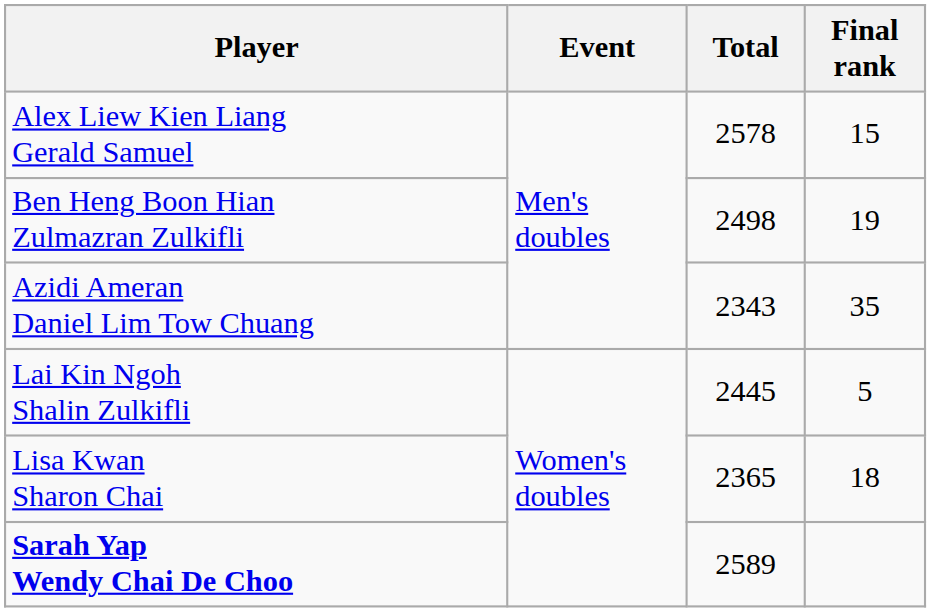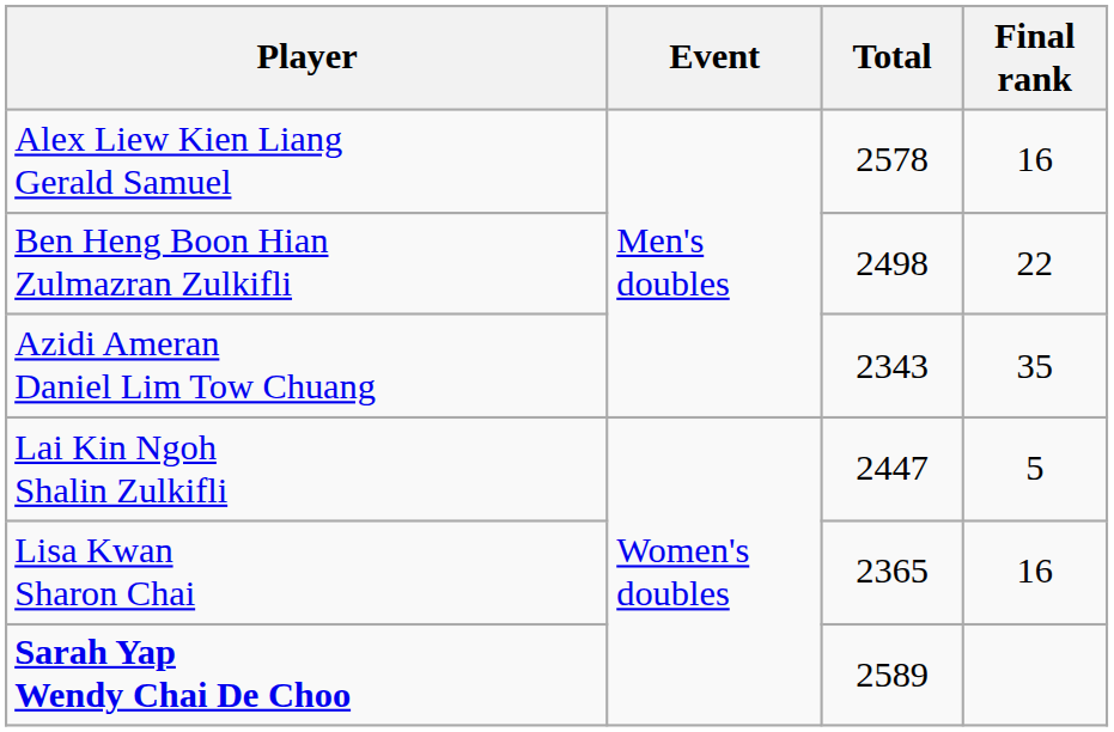 <table class="wikitable" width="70%" style="text-align:center; font-size:90%">
 <tr>
 <th width="30%">Player</th>
 <th width="7%">Event</th>
 <th width="5%">Total</th>
 <th width="5%">Final rank</th>
 </tr>
 <tr>
 <td align=left><a href='#'>Alex Liew Kien Liang</a><br><a href='#'>Gerald Samuel</a></td>
 <td rowspan=3 align=left><a href='#'>Men's doubles</a></td>
 <td>2578</td>
-<td>15</td>
+<td>16</td>
 </tr>
 <tr>
 <td align=left><a href='#'>Ben Heng Boon Hian</a><br><a href='#'>Zulmazran Zulkifli</a></td>
 <td>2498</td>
-<td>19</td>
+<td>22</td>
 </tr>
 <tr>
 <td align=left><a href='#'>Azidi Ameran</a><br><a href='#'>Daniel Lim Tow Chuang</a></td>
 <td>2343</td>
 <td>35</td>
 </tr>
 <tr>
 <td align=left><a href='#'>Lai Kin Ngoh</a><br><a href='#'>Shalin Zulkifli</a></td>
 <td rowspan=3 align=left><a href='#'>Women's doubles</a></td>
-<td>2445</td>
+<td>2447</td>
 <td>5</td>
 </tr>
 <tr>
 <td align=left><a href='#'>Lisa Kwan</a><br><a href='#'>Sharon Chai</a></td>
 <td>2365</td>
-<td>18</td>
+<td>16</td>
 </tr>
 <tr>
 <td align=left><strong><a href='#'>Sarah Yap</a><br><a href='#'>Wendy Chai De Choo</a></strong></td>
 <td>2589</td>
 <td></td>
 </tr>
 </table>
